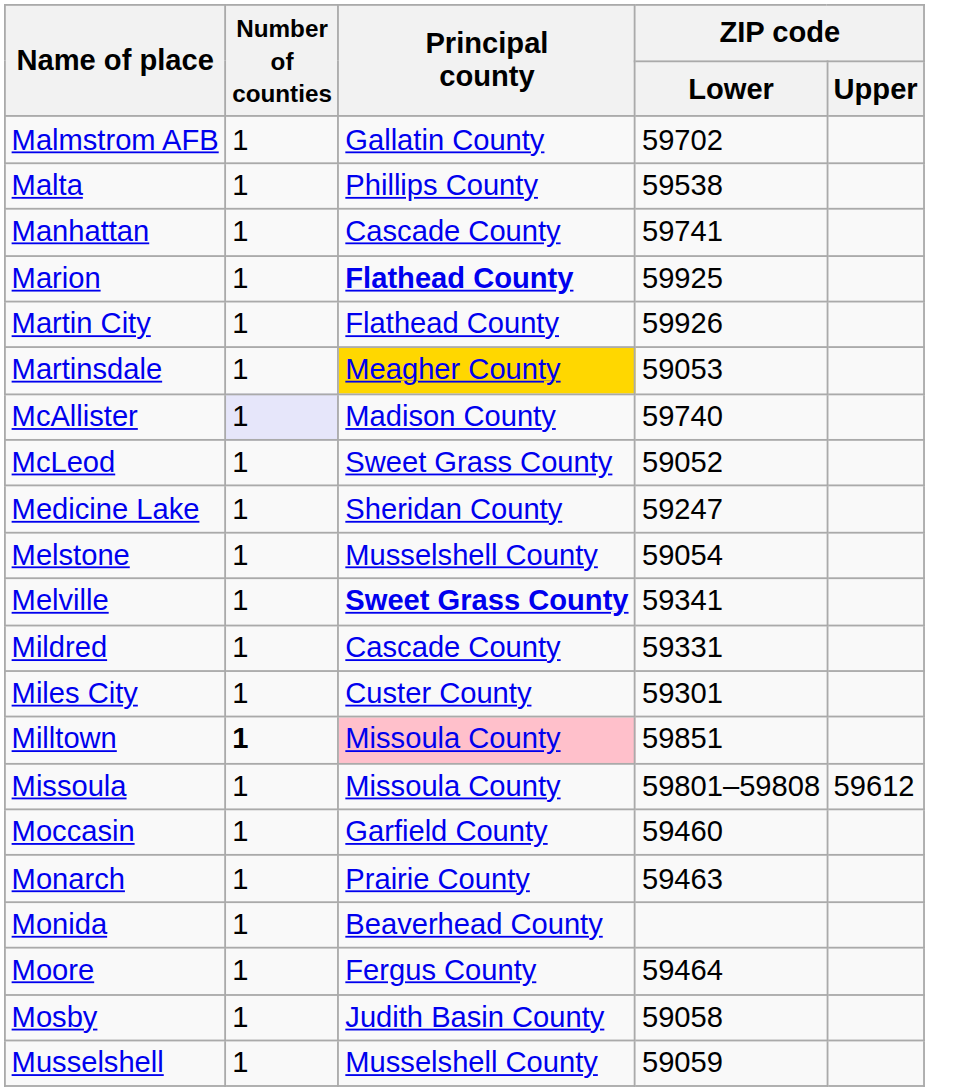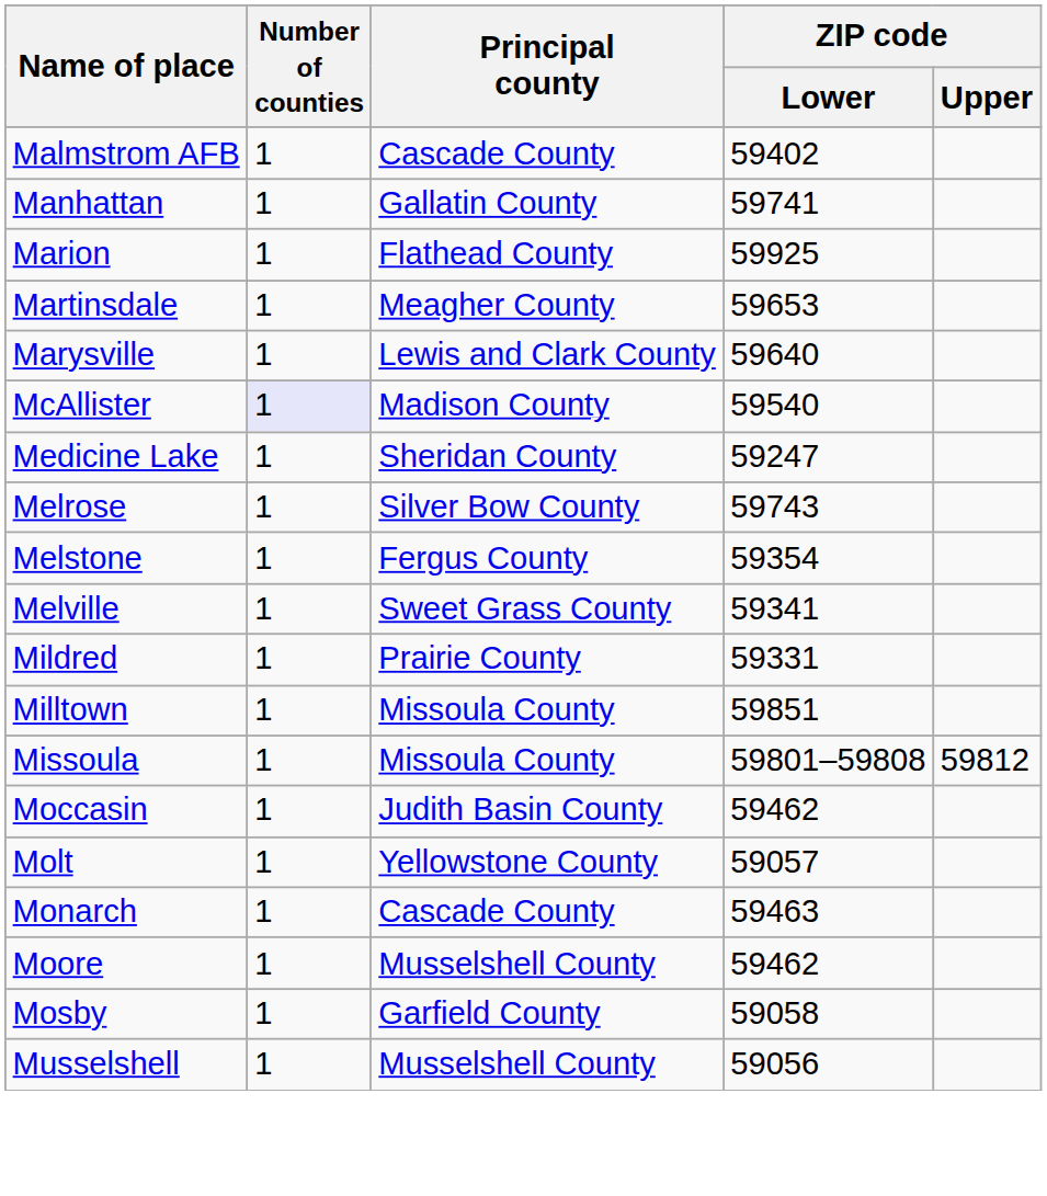 <table class=wikitable>
 <tr>
 <th rowspan=2>Name of place</th>
 <th rowspan=2><small>Number <br>of<br>counties</small></th>
 <th rowspan=2>Principal <br> county</th>
 <th colspan=2>ZIP code</th>
 </tr>
 <tr>
 <th>Lower</th>
 <th>Upper</th>
 </tr>
 <tr>
 <td><a href='#'>Malmstrom AFB</a></td>
 <td>1</td>
-<td><a href='#'>Gallatin County</a></td>
-<td>59702</td>
-<td></td>
-</tr>
-<tr>
-<td><a href='#'>Malta</a></td>
-<td>1</td>
-<td><a href='#'>Phillips County</a></td>
-<td>59538</td>
+<td><a href='#'>Cascade County</a></td>
+<td>59402</td>
 <td></td>
 </tr>
 <tr>
 <td><a href='#'>Manhattan</a></td>
 <td>1</td>
-<td><a href='#'>Cascade County</a></td>
+<td><a href='#'>Gallatin County</a></td>
 <td>59741</td>
 <td></td>
 </tr>
 <tr>
 <td><a href='#'>Marion</a></td>
 <td>1</td>
-<td><strong><a href='#'>Flathead County</a></strong></td>
+<td><a href='#'>Flathead County</a></td>
 <td>59925</td>
-<td></td>
-</tr>
-<tr>
-<td><a href='#'>Martin City</a></td>
-<td>1</td>
-<td><a href='#'>Flathead County</a></td>
-<td>59926</td>
 <td></td>
 </tr>
 <tr>
 <td><a href='#'>Martinsdale</a></td>
 <td>1</td>
-<td style="background: gold;"><a href='#'>Meagher County</a></td>
-<td>59053</td>
+<td><a href='#'>Meagher County</a></td>
+<td>59653</td>
+<td></td>
+</tr>
+<tr>
+<td><a href='#'>Marysville</a></td>
+<td>1</td>
+<td><a href='#'>Lewis and Clark County</a></td>
+<td>59640</td>
 <td></td>
 </tr>
 <tr>
 <td><a href='#'>McAllister</a></td>
 <td style="background: lavender;">1</td>
 <td><a href='#'>Madison County</a></td>
-<td>59740</td>
-<td></td>
-</tr>
-<tr>
-<td><a href='#'>McLeod</a></td>
-<td>1</td>
-<td><a href='#'>Sweet Grass County</a></td>
-<td>59052</td>
+<td>59540</td>
 <td></td>
 </tr>
 <tr>
 <td><a href='#'>Medicine Lake</a></td>
 <td>1</td>
 <td><a href='#'>Sheridan County</a></td>
 <td>59247</td>
 <td></td>
 </tr>
 <tr>
+<td><a href='#'>Melrose</a></td>
+<td>1</td>
+<td><a href='#'>Silver Bow County</a></td>
+<td>59743</td>
+<td></td>
+</tr>
+<tr>
 <td><a href='#'>Melstone</a></td>
 <td>1</td>
-<td><a href='#'>Musselshell County</a></td>
-<td>59054</td>
+<td><a href='#'>Fergus County</a></td>
+<td>59354</td>
 <td></td>
 </tr>
 <tr>
 <td><a href='#'>Melville</a></td>
 <td>1</td>
-<td><strong><a href='#'>Sweet Grass County</a></strong></td>
+<td><a href='#'>Sweet Grass County</a></td>
 <td>59341</td>
 <td></td>
 </tr>
 <tr>
 <td><a href='#'>Mildred</a></td>
 <td>1</td>
-<td><a href='#'>Cascade County</a></td>
+<td><a href='#'>Prairie County</a></td>
 <td>59331</td>
 <td></td>
 </tr>
 <tr>
-<td><a href='#'>Miles City</a></td>
+<td><a href='#'>Milltown</a></td>
 <td>1</td>
-<td><a href='#'>Custer County</a></td>
-<td>59301</td>
-<td></td>
-</tr>
-<tr>
-<td><a href='#'>Milltown</a></td>
-<td><strong>1</strong></td>
-<td style="background: pink;"><a href='#'>Missoula County</a></td>
+<td><a href='#'>Missoula County</a></td>
 <td>59851</td>
 <td></td>
 </tr>
 <tr>
 <td><a href='#'>Missoula</a></td>
 <td>1</td>
 <td><a href='#'>Missoula County</a></td>
 <td>59801–59808</td>
-<td>59612</td>
+<td>59812</td>
 </tr>
 <tr>
 <td><a href='#'>Moccasin</a></td>
 <td>1</td>
-<td><a href='#'>Garfield County</a></td>
-<td>59460</td>
+<td><a href='#'>Judith Basin County</a></td>
+<td>59462</td>
+<td></td>
+</tr>
+<tr>
+<td><a href='#'>Molt</a></td>
+<td>1</td>
+<td><a href='#'>Yellowstone County</a></td>
+<td>59057</td>
 <td></td>
 </tr>
 <tr>
 <td><a href='#'>Monarch</a></td>
 <td>1</td>
-<td><a href='#'>Prairie County</a></td>
+<td><a href='#'>Cascade County</a></td>
 <td>59463</td>
-<td></td>
-</tr>
-<tr>
-<td><a href='#'>Monida</a></td>
-<td>1</td>
-<td><a href='#'>Beaverhead County</a></td>
-<td></td>
 <td></td>
 </tr>
 <tr>
 <td><a href='#'>Moore</a></td>
 <td>1</td>
-<td><a href='#'>Fergus County</a></td>
-<td>59464</td>
+<td><a href='#'>Musselshell County</a></td>
+<td>59462</td>
 <td></td>
 </tr>
 <tr>
 <td><a href='#'>Mosby</a></td>
 <td>1</td>
-<td><a href='#'>Judith Basin County</a></td>
+<td><a href='#'>Garfield County</a></td>
 <td>59058</td>
 <td></td>
 </tr>
 <tr>
 <td><a href='#'>Musselshell</a></td>
 <td>1</td>
 <td><a href='#'>Musselshell County</a></td>
-<td>59059</td>
+<td>59056</td>
 <td></td>
 </tr>
 </table>
